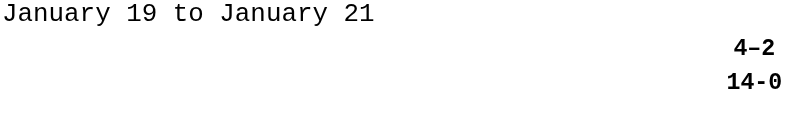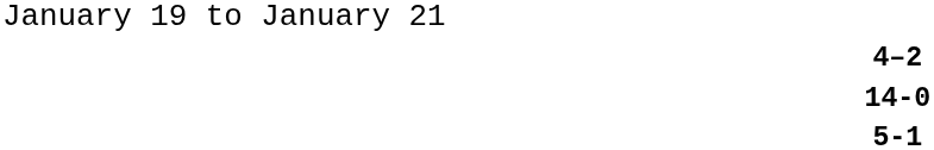 <table style="width:100%;" cellspacing="1">
 <tr>
 <th width=25%></th>
 <th width=2%></th>
 <th width=6%></th>
 <th width=2%></th>
 <th width=25%></th>
 </tr>
 <tr>
 <td>January 19 to January 21</td>
 </tr>
 <tr style=font-size:90%>
 <td align=right><strong></strong></td>
 <td></td>
 <td align=center><strong>4–2</strong></td>
 <td></td>
 <td><strong></strong></td>
 <td></td>
 </tr>
 <tr style=font-size:90%>
 <td align=right><strong></strong></td>
 <td></td>
 <td align=center><strong>14-0</strong></td>
 <td></td>
 <td><strong></strong></td>
 <td></td>
 </tr>
+<tr style=font-size:90%>
+<td align=right><strong></strong></td>
+<td></td>
+<td align=center><strong>5-1</strong></td>
+<td></td>
+<td><strong></strong></td>
+<td></td>
+</tr>
 </table>
